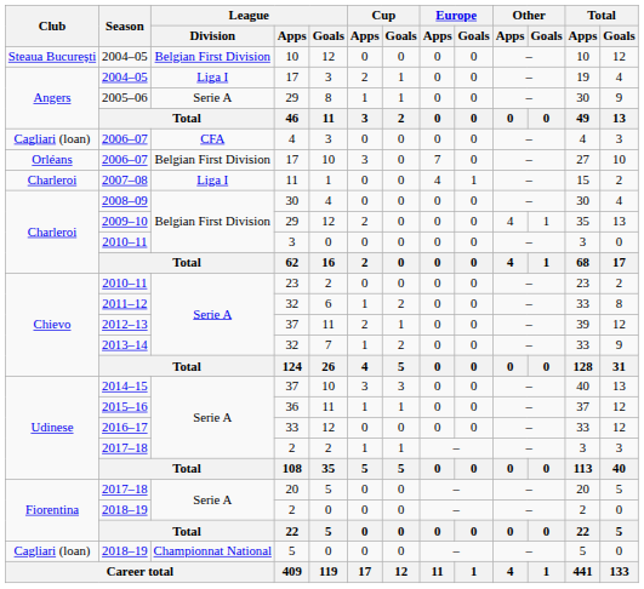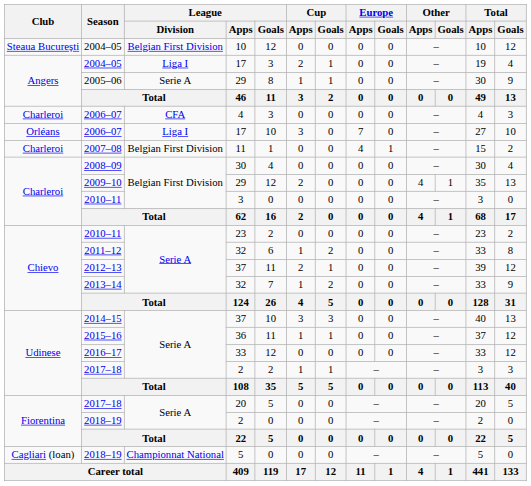 <table class="wikitable" style="text-align:center">
 <tr>
 <th rowspan="2">Club</th>
 <th rowspan="2">Season</th>
 <th colspan="3">League</th>
 <th colspan="2">Cup</th>
 <th colspan="2"><a href='#'>Europe</a></th>
 <th colspan="2">Other</th>
 <th colspan="2">Total</th>
 </tr>
 <tr>
 <th>Division</th>
 <th>Apps</th>
 <th>Goals</th>
 <th>Apps</th>
 <th>Goals</th>
 <th>Apps</th>
 <th>Goals</th>
 <th>Apps</th>
 <th>Goals</th>
 <th>Apps</th>
 <th>Goals</th>
 </tr>
 <tr>
 <td><a href='#'>Steaua București</a></td>
 <td>2004–05</td>
 <td><a href='#'>Belgian First Division</a></td>
 <td>10</td>
 <td>12</td>
 <td>0</td>
 <td>0</td>
 <td>0</td>
 <td>0</td>
 <td colspan="2">–</td>
 <td>10</td>
 <td>12</td>
 </tr>
 <tr>
 <td rowspan="3"><a href='#'>Angers</a></td>
 <td><a href='#'>2004–05</a></td>
 <td><a href='#'>Liga I</a></td>
 <td>17</td>
 <td>3</td>
 <td>2</td>
 <td>1</td>
 <td>0</td>
 <td>0</td>
 <td colspan="2">–</td>
 <td>19</td>
 <td>4</td>
 </tr>
 <tr>
 <td>2005–06</td>
 <td>Serie A</td>
 <td>29</td>
 <td>8</td>
 <td>1</td>
 <td>1</td>
 <td>0</td>
 <td>0</td>
 <td colspan="2">–</td>
 <td>30</td>
 <td>9</td>
 </tr>
 <tr>
 <th colspan="2">Total</th>
 <th>46</th>
 <th>11</th>
 <th>3</th>
 <th>2</th>
 <th>0</th>
 <th>0</th>
 <th>0</th>
 <th>0</th>
 <th>49</th>
 <th>13</th>
 </tr>
 <tr>
-<td><a href='#'>Cagliari</a> (loan)</td>
+<td><a href='#'>Charleroi</a></td>
 <td><a href='#'>2006–07</a></td>
 <td><a href='#'>CFA</a></td>
 <td>4</td>
 <td>3</td>
 <td>0</td>
 <td>0</td>
 <td>0</td>
 <td>0</td>
 <td colspan="2">–</td>
 <td>4</td>
 <td>3</td>
 </tr>
 <tr>
 <td><a href='#'>Orléans</a></td>
 <td><a href='#'>2006–07</a></td>
-<td>Belgian First Division</td>
+<td><a href='#'>Liga I</a></td>
 <td>17</td>
 <td>10</td>
 <td>3</td>
 <td>0</td>
 <td>7</td>
 <td>0</td>
 <td colspan="2">–</td>
 <td>27</td>
 <td>10</td>
 </tr>
 <tr>
 <td><a href='#'>Charleroi</a></td>
 <td><a href='#'>2007–08</a></td>
-<td><a href='#'>Liga I</a></td>
+<td>Belgian First Division</td>
 <td>11</td>
 <td>1</td>
 <td>0</td>
 <td>0</td>
 <td>4</td>
 <td>1</td>
 <td colspan="2">–</td>
 <td>15</td>
 <td>2</td>
 </tr>
 <tr>
 <td rowspan="4"><a href='#'>Charleroi</a></td>
 <td><a href='#'>2008–09</a></td>
 <td rowspan="3">Belgian First Division</td>
 <td>30</td>
 <td>4</td>
 <td>0</td>
 <td>0</td>
 <td>0</td>
 <td>0</td>
 <td colspan="2">–</td>
 <td>30</td>
 <td>4</td>
 </tr>
 <tr>
 <td><a href='#'>2009–10</a></td>
 <td>29</td>
 <td>12</td>
 <td>2</td>
 <td>0</td>
 <td>0</td>
 <td>0</td>
 <td>4</td>
 <td>1</td>
 <td>35</td>
 <td>13</td>
 </tr>
 <tr>
 <td><a href='#'>2010–11</a></td>
 <td>3</td>
 <td>0</td>
 <td>0</td>
 <td>0</td>
 <td>0</td>
 <td>0</td>
 <td colspan="2">–</td>
 <td>3</td>
 <td>0</td>
 </tr>
 <tr>
 <th colspan="2">Total</th>
 <th>62</th>
 <th>16</th>
 <th>2</th>
 <th>0</th>
 <th>0</th>
 <th>0</th>
 <th>4</th>
 <th>1</th>
 <th>68</th>
 <th>17</th>
 </tr>
 <tr>
 <td rowspan="5"><a href='#'>Chievo</a></td>
 <td><a href='#'>2010–11</a></td>
 <td rowspan="4"><a href='#'>Serie A</a></td>
 <td>23</td>
 <td>2</td>
 <td>0</td>
 <td>0</td>
 <td>0</td>
 <td>0</td>
 <td colspan="2">–</td>
 <td>23</td>
 <td>2</td>
 </tr>
 <tr>
 <td><a href='#'>2011–12</a></td>
 <td>32</td>
 <td>6</td>
 <td>1</td>
 <td>2</td>
 <td>0</td>
 <td>0</td>
 <td colspan="2">–</td>
 <td>33</td>
 <td>8</td>
 </tr>
 <tr>
 <td><a href='#'>2012–13</a></td>
 <td>37</td>
 <td>11</td>
 <td>2</td>
 <td>1</td>
 <td>0</td>
 <td>0</td>
 <td colspan="2">–</td>
 <td>39</td>
 <td>12</td>
 </tr>
 <tr>
 <td><a href='#'>2013–14</a></td>
 <td>32</td>
 <td>7</td>
 <td>1</td>
 <td>2</td>
 <td>0</td>
 <td>0</td>
 <td colspan="2">–</td>
 <td>33</td>
 <td>9</td>
 </tr>
 <tr>
 <th colspan="2">Total</th>
 <th>124</th>
 <th>26</th>
 <th>4</th>
 <th>5</th>
 <th>0</th>
 <th>0</th>
 <th>0</th>
 <th>0</th>
 <th>128</th>
 <th>31</th>
 </tr>
 <tr>
 <td rowspan="5"><a href='#'>Udinese</a></td>
 <td><a href='#'>2014–15</a></td>
 <td rowspan="4">Serie A</td>
 <td>37</td>
 <td>10</td>
 <td>3</td>
 <td>3</td>
 <td>0</td>
 <td>0</td>
 <td colspan="2">–</td>
 <td>40</td>
 <td>13</td>
 </tr>
 <tr>
 <td><a href='#'>2015–16</a></td>
 <td>36</td>
 <td>11</td>
 <td>1</td>
 <td>1</td>
 <td>0</td>
 <td>0</td>
 <td colspan="2">–</td>
 <td>37</td>
 <td>12</td>
 </tr>
 <tr>
 <td><a href='#'>2016–17</a></td>
 <td>33</td>
 <td>12</td>
 <td>0</td>
 <td>0</td>
 <td>0</td>
 <td>0</td>
 <td colspan="2">–</td>
 <td>33</td>
 <td>12</td>
 </tr>
 <tr>
 <td><a href='#'>2017–18</a></td>
 <td>2</td>
 <td>2</td>
 <td>1</td>
 <td>1</td>
 <td colspan="2">–</td>
 <td colspan="2">–</td>
 <td>3</td>
 <td>3</td>
 </tr>
 <tr>
 <th colspan="2">Total</th>
 <th>108</th>
 <th>35</th>
 <th>5</th>
 <th>5</th>
 <th>0</th>
 <th>0</th>
 <th>0</th>
 <th>0</th>
 <th>113</th>
 <th>40</th>
 </tr>
 <tr>
 <td rowspan="3"><a href='#'>Fiorentina</a></td>
 <td><a href='#'>2017–18</a></td>
 <td rowspan="2">Serie A</td>
 <td>20</td>
 <td>5</td>
 <td>0</td>
 <td>0</td>
 <td colspan="2">–</td>
 <td colspan="2">–</td>
 <td>20</td>
 <td>5</td>
 </tr>
 <tr>
 <td><a href='#'>2018–19</a></td>
 <td>2</td>
 <td>0</td>
 <td>0</td>
 <td>0</td>
 <td colspan="2">–</td>
 <td colspan="2">–</td>
 <td>2</td>
 <td>0</td>
 </tr>
 <tr>
 <th colspan="2">Total</th>
 <th>22</th>
 <th>5</th>
 <th>0</th>
 <th>0</th>
 <th>0</th>
 <th>0</th>
 <th>0</th>
 <th>0</th>
 <th>22</th>
 <th>5</th>
 </tr>
 <tr>
 <td><a href='#'>Cagliari</a> (loan)</td>
 <td><a href='#'>2018–19</a></td>
 <td><a href='#'>Championnat National</a></td>
 <td>5</td>
 <td>0</td>
 <td>0</td>
 <td>0</td>
 <td colspan="2">–</td>
 <td colspan="2">–</td>
 <td>5</td>
 <td>0</td>
 </tr>
 <tr>
 <th colspan="3">Career total</th>
 <th>409</th>
 <th>119</th>
 <th>17</th>
 <th>12</th>
 <th>11</th>
 <th>1</th>
 <th>4</th>
 <th>1</th>
 <th>441</th>
 <th>133</th>
 </tr>
 </table>
